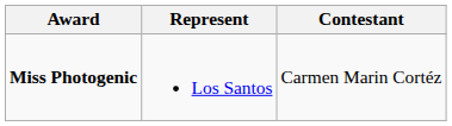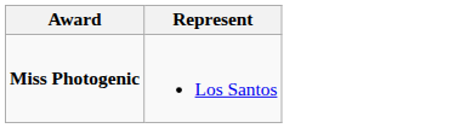 <table class="wikitable" border="1">
 <tr>
 <th>Award</th>
 <th>Represent</th>
-<th>Contestant</th>
 </tr>
 <tr>
 <td><strong>Miss Photogenic</strong></td>
 <td><br><ul><li><a href='#'>Los Santos</a></li></ul></td>
-<td>Carmen Marin Cortéz</td>
 </tr>
 </table>
